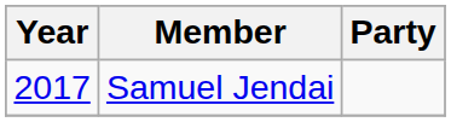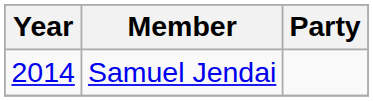 <table class="wikitable sortable">
 <tr>
 <th>Year</th>
 <th>Member</th>
 <th colspan="2">Party</th>
 </tr>
 <tr>
-<td><a href='#'>2017</a></td>
+<td><a href='#'>2014</a></td>
 <td><a href='#'>Samuel Jendai</a></td>
 <td></td>
 </tr>
 <tr>
 </tr>
 </table>
